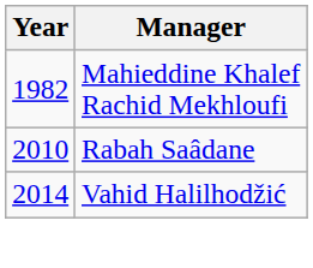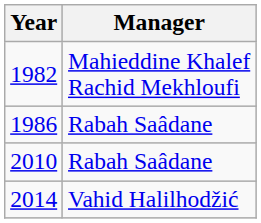 <table class="wikitable">
 <tr>
 <th>Year</th>
 <th>Manager</th>
 </tr>
 <tr>
 <td align=center><a href='#'>1982</a></td>
 <td> <a href='#'>Mahieddine Khalef</a> <br>  <a href='#'>Rachid Mekhloufi</a></td>
 </tr>
 <tr>
+<td align=center><a href='#'>1986</a></td>
+<td> <a href='#'>Rabah Saâdane</a></td>
+</tr>
+<tr>
 <td align=center><a href='#'>2010</a></td>
 <td> <a href='#'>Rabah Saâdane</a></td>
 </tr>
 <tr>
 <td align=center><a href='#'>2014</a></td>
 <td> <a href='#'>Vahid Halilhodžić</a></td>
 </tr>
 </table>
